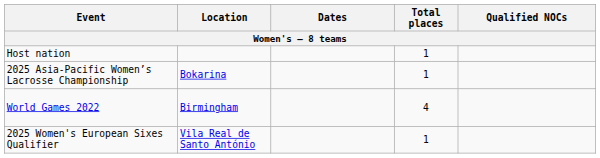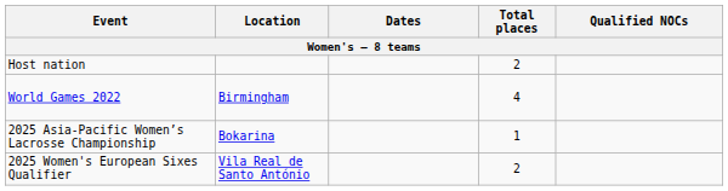 <table class="wikitable" width=800>
 <tr>
 <th>Event</th>
 <th width=120>Location</th>
 <th width=160>Dates</th>
 <th width=80>Total places</th>
 <th width=180>Qualified NOCs</th>
 </tr>
 <tr style="font-size:95%;">
 <th colspan=5>Women's – 8 teams</th>
 </tr>
 <tr>
 <td>Host nation</td>
 <td></td>
 <td></td>
-<td align="center">1</td>
-<td></td>
-</tr>
-<tr>
-<td>2025 Asia-Pacific Women’s Lacrosse Championship</td>
-<td> <a href='#'>Bokarina</a></td>
-<td align="center"></td>
-<td align="center">1</td>
+<td align="center">2</td>
 <td></td>
 </tr>
 <tr>
 <td><a href='#'>World Games 2022</a></td>
 <td> <a href='#'>Birmingham</a></td>
 <td align="center"></td>
 <td align="center">4</td>
 <td><br><br><br></td>
 </tr>
 <tr>
+<td>2025 Asia-Pacific Women’s Lacrosse Championship</td>
+<td> <a href='#'>Bokarina</a></td>
+<td align="center"></td>
+<td align="center">1</td>
+<td></td>
+</tr>
+<tr>
 <td>2025 Women's European Sixes Qualifier</td>
 <td> <a href='#'>Vila Real de Santo António</a></td>
 <td align="center"></td>
-<td align="center">1</td>
+<td align="center">2</td>
 <td><br></td>
 </tr>
 </table>
